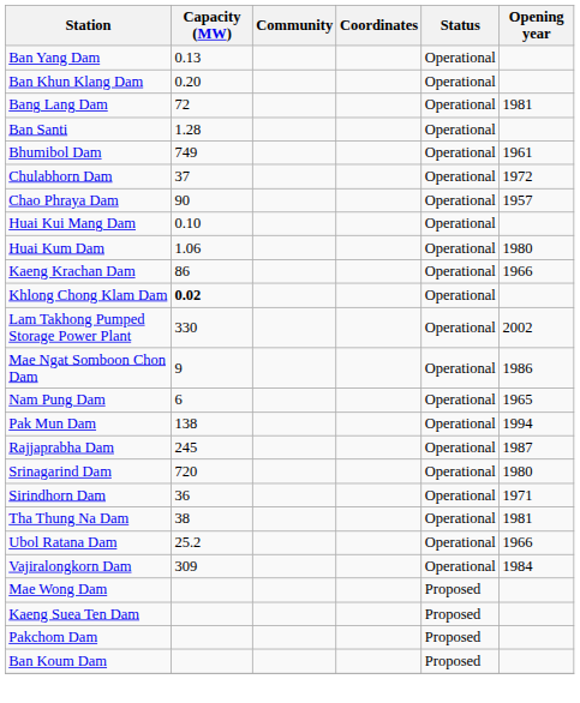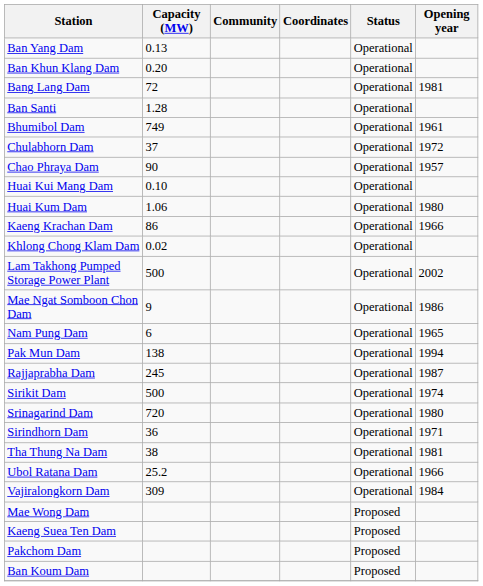 <table class="wikitable sortable">
 <tr>
 <th>Station</th>
 <th>Capacity (<a href='#'>MW</a>)</th>
 <th>Community</th>
 <th>Coordinates</th>
 <th>Status</th>
 <th>Opening year</th>
 </tr>
 <tr>
 <td><a href='#'>Ban Yang Dam</a></td>
 <td>0.13</td>
 <td></td>
 <td></td>
 <td>Operational</td>
 <td></td>
 </tr>
 <tr>
 <td><a href='#'>Ban Khun Klang Dam</a></td>
 <td>0.20</td>
 <td></td>
 <td></td>
 <td>Operational</td>
 <td></td>
 </tr>
 <tr>
 <td><a href='#'>Bang Lang Dam</a></td>
 <td>72</td>
 <td></td>
 <td></td>
 <td>Operational</td>
 <td>1981</td>
 </tr>
 <tr>
 <td><a href='#'>Ban Santi</a></td>
 <td>1.28</td>
 <td></td>
 <td></td>
 <td>Operational</td>
 <td></td>
 </tr>
 <tr>
 <td><a href='#'>Bhumibol Dam</a></td>
 <td>749</td>
 <td></td>
 <td></td>
 <td>Operational</td>
 <td>1961</td>
 </tr>
 <tr>
 <td><a href='#'>Chulabhorn Dam</a></td>
 <td>37</td>
 <td></td>
 <td></td>
 <td>Operational</td>
 <td>1972</td>
 </tr>
 <tr>
 <td><a href='#'>Chao Phraya Dam</a></td>
 <td>90</td>
 <td></td>
 <td></td>
 <td>Operational</td>
 <td>1957</td>
 </tr>
 <tr>
 <td><a href='#'>Huai Kui Mang Dam</a></td>
 <td>0.10</td>
 <td></td>
 <td></td>
 <td>Operational</td>
 <td></td>
 </tr>
 <tr>
 <td><a href='#'>Huai Kum Dam</a></td>
 <td>1.06</td>
 <td></td>
 <td></td>
 <td>Operational</td>
 <td>1980</td>
 </tr>
 <tr>
 <td><a href='#'>Kaeng Krachan Dam</a></td>
 <td>86</td>
 <td></td>
 <td></td>
 <td>Operational</td>
 <td>1966</td>
 </tr>
 <tr>
 <td><a href='#'>Khlong Chong Klam Dam</a></td>
-<td><strong>0.02</strong></td>
+<td>0.02</td>
 <td></td>
 <td></td>
 <td>Operational</td>
 </tr>
 <tr>
 <td><a href='#'>Lam Takhong Pumped Storage Power Plant</a></td>
-<td>330</td>
+<td>500</td>
 <td></td>
 <td></td>
 <td>Operational</td>
 <td>2002</td>
 </tr>
 <tr>
 <td><a href='#'>Mae Ngat Somboon Chon Dam</a></td>
 <td>9</td>
 <td></td>
 <td></td>
 <td>Operational</td>
 <td>1986</td>
 </tr>
 <tr>
 <td><a href='#'>Nam Pung Dam</a></td>
 <td>6</td>
 <td></td>
 <td></td>
 <td>Operational</td>
 <td>1965</td>
 </tr>
 <tr>
 <td><a href='#'>Pak Mun Dam</a></td>
 <td>138</td>
 <td></td>
 <td></td>
 <td>Operational</td>
 <td>1994</td>
 </tr>
 <tr>
 <td><a href='#'>Rajjaprabha Dam</a></td>
 <td>245</td>
 <td></td>
 <td></td>
 <td>Operational</td>
 <td>1987</td>
+</tr>
+<tr>
+<td><a href='#'>Sirikit Dam</a></td>
+<td>500</td>
+<td></td>
+<td></td>
+<td>Operational</td>
+<td>1974</td>
 </tr>
 <tr>
 <td><a href='#'>Srinagarind Dam</a></td>
 <td>720</td>
 <td></td>
 <td></td>
 <td>Operational</td>
 <td>1980</td>
 </tr>
 <tr>
 <td><a href='#'>Sirindhorn Dam</a></td>
 <td>36</td>
 <td></td>
 <td></td>
 <td>Operational</td>
 <td>1971</td>
 </tr>
 <tr>
 <td><a href='#'>Tha Thung Na Dam</a></td>
 <td>38</td>
 <td></td>
 <td></td>
 <td>Operational</td>
 <td>1981</td>
 </tr>
 <tr>
 <td><a href='#'>Ubol Ratana Dam</a></td>
 <td>25.2</td>
 <td></td>
 <td></td>
 <td>Operational</td>
 <td>1966</td>
 </tr>
 <tr>
 <td><a href='#'>Vajiralongkorn Dam</a></td>
 <td>309</td>
 <td></td>
 <td></td>
 <td>Operational</td>
 <td>1984</td>
 </tr>
 <tr>
 <td><a href='#'>Mae Wong Dam</a></td>
 <td></td>
 <td></td>
 <td></td>
 <td>Proposed</td>
 <td></td>
 </tr>
 <tr>
 <td><a href='#'>Kaeng Suea Ten Dam</a></td>
 <td></td>
 <td></td>
 <td></td>
 <td>Proposed</td>
 <td></td>
 </tr>
 <tr>
 <td><a href='#'>Pakchom Dam</a></td>
 <td></td>
 <td></td>
 <td></td>
 <td>Proposed</td>
 <td></td>
 </tr>
 <tr>
 <td><a href='#'>Ban Koum Dam</a></td>
 <td></td>
 <td></td>
 <td></td>
 <td>Proposed</td>
 <td></td>
 </tr>
 <tr>
 </tr>
 </table>
